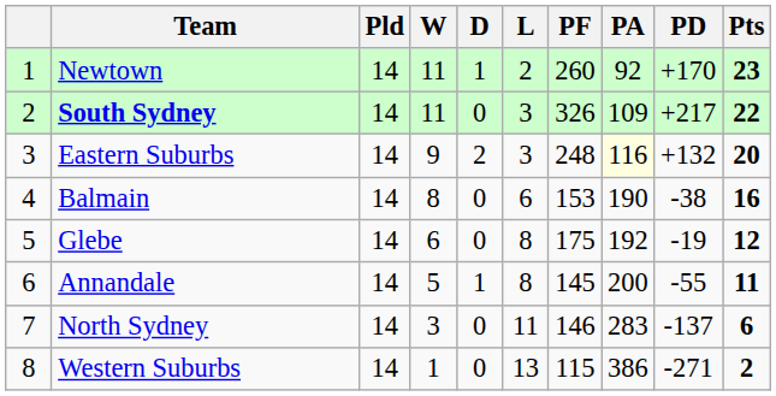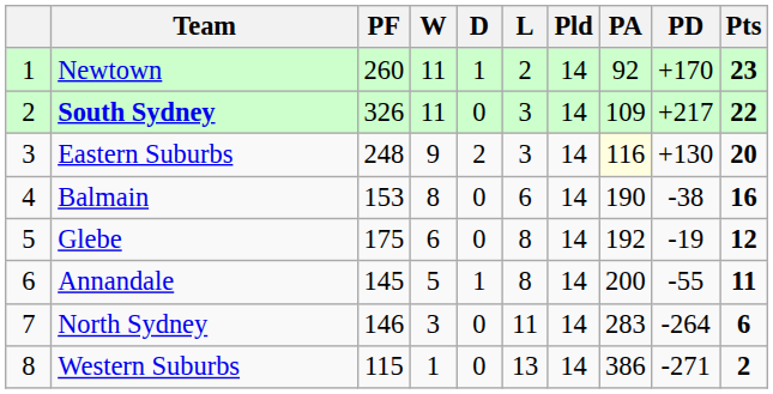 <table class="wikitable" style="text-align:center;">
 <tr>
 <th style="width:20px;"></th>
 <th width="175">Team</th>
-<th style="width:20px;">Pld</th>
+<th style="width:20px;">PF</th>
 <th style="width:20px;">W</th>
 <th style="width:20px;">D</th>
 <th style="width:20px;">L</th>
-<th style="width:20px;">PF</th>
+<th style="width:20px;">Pld</th>
 <th style="width:20px;">PA</th>
 <th style="width:20px;">PD</th>
 <th style="width:20px;">Pts</th>
 </tr>
 <tr style="background:#cfc;">
 <td>1</td>
 <td style="text-align:left;"> <a href='#'>Newtown</a></td>
-<td>14</td>
+<td>260</td>
 <td>11</td>
 <td>1</td>
 <td>2</td>
-<td>260</td>
+<td>14</td>
 <td>92</td>
 <td>+170</td>
 <td><strong>23</strong></td>
 </tr>
 <tr style="background:#cfc;">
 <td>2</td>
 <td style="text-align:left;"> <a href='#'><strong>South Sydney</strong></a></td>
-<td>14</td>
+<td>326</td>
 <td>11</td>
 <td>0</td>
 <td>3</td>
-<td>326</td>
+<td>14</td>
 <td>109</td>
 <td>+217</td>
 <td><strong>22</strong></td>
 </tr>
 <tr>
 <td>3</td>
 <td style="text-align:left;"> <a href='#'>Eastern Suburbs</a></td>
-<td>14</td>
+<td>248</td>
 <td>9</td>
 <td>2</td>
 <td>3</td>
-<td>248</td>
+<td>14</td>
 <td style="background: lightyellow;">116</td>
-<td>+132</td>
+<td>+130</td>
 <td><strong>20</strong></td>
 </tr>
 <tr>
 <td>4</td>
 <td style="text-align:left;"> <a href='#'>Balmain</a></td>
-<td>14</td>
+<td>153</td>
 <td>8</td>
 <td>0</td>
 <td>6</td>
-<td>153</td>
+<td>14</td>
 <td>190</td>
 <td>-38</td>
 <td><strong>16</strong></td>
 </tr>
 <tr>
 <td>5</td>
 <td style="text-align:left;"> <a href='#'>Glebe</a></td>
-<td>14</td>
+<td>175</td>
 <td>6</td>
 <td>0</td>
 <td>8</td>
-<td>175</td>
+<td>14</td>
 <td>192</td>
 <td>-19</td>
 <td><strong>12</strong></td>
 </tr>
 <tr>
 <td>6</td>
 <td style="text-align:left;"> <a href='#'>Annandale</a></td>
-<td>14</td>
+<td>145</td>
 <td>5</td>
 <td>1</td>
 <td>8</td>
-<td>145</td>
+<td>14</td>
 <td>200</td>
 <td>-55</td>
 <td><strong>11</strong></td>
 </tr>
 <tr>
 <td>7</td>
 <td style="text-align:left;"> <a href='#'>North Sydney</a></td>
-<td>14</td>
+<td>146</td>
 <td>3</td>
 <td>0</td>
 <td>11</td>
-<td>146</td>
+<td>14</td>
 <td>283</td>
-<td>-137</td>
+<td>-264</td>
 <td><strong>6</strong></td>
 </tr>
 <tr>
 <td>8</td>
 <td style="text-align:left;"> <a href='#'>Western Suburbs</a></td>
-<td>14</td>
+<td>115</td>
 <td>1</td>
 <td>0</td>
 <td>13</td>
-<td>115</td>
+<td>14</td>
 <td>386</td>
 <td>-271</td>
 <td><strong>2</strong></td>
 </tr>
 </table>
